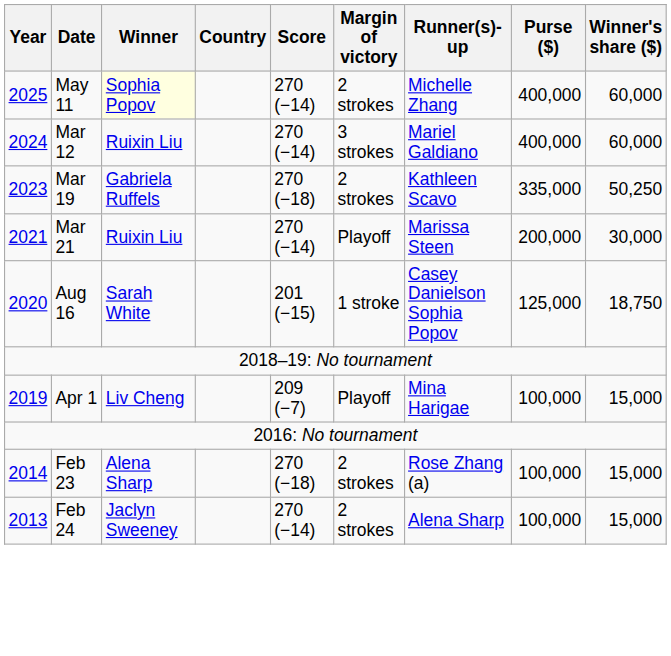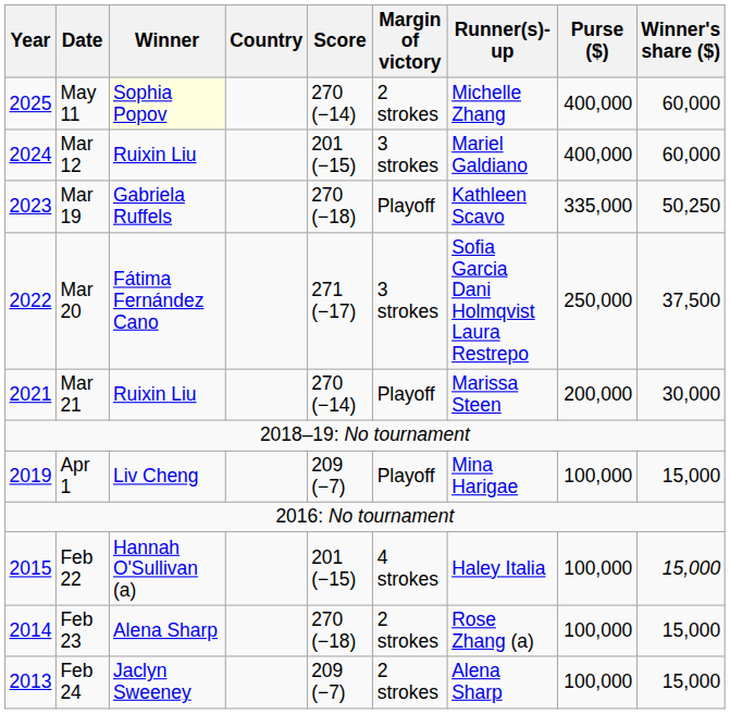 <table class="wikitable">
 <tr>
 <th>Year</th>
 <th>Date</th>
 <th>Winner</th>
 <th>Country</th>
 <th>Score</th>
 <th>Margin of<br>victory</th>
 <th>Runner(s)-up</th>
 <th>Purse ($)</th>
 <th>Winner's<br>share ($)</th>
 </tr>
 <tr>
 <td><a href='#'>2025</a></td>
 <td>May 11</td>
 <td style="background: lightyellow;"><a href='#'>Sophia Popov</a></td>
 <td></td>
 <td>270 (−14)</td>
 <td>2 strokes</td>
 <td> <a href='#'>Michelle Zhang</a></td>
 <td align=right>400,000</td>
 <td align=right>60,000</td>
 </tr>
 <tr>
 <td><a href='#'>2024</a></td>
 <td>Mar 12</td>
 <td><a href='#'>Ruixin Liu</a></td>
 <td></td>
-<td>270 (−14)</td>
+<td>201 (−15)</td>
 <td>3 strokes</td>
 <td> <a href='#'>Mariel Galdiano</a></td>
 <td align=right>400,000</td>
 <td align=right>60,000</td>
 </tr>
 <tr>
 <td><a href='#'>2023</a></td>
 <td>Mar 19</td>
 <td><a href='#'>Gabriela Ruffels</a></td>
 <td></td>
 <td>270 (−18)</td>
-<td>2 strokes</td>
+<td>Playoff</td>
 <td> <a href='#'>Kathleen Scavo</a></td>
 <td align=right>335,000</td>
 <td align=right>50,250</td>
+</tr>
+<tr>
+<td><a href='#'>2022</a></td>
+<td>Mar 20</td>
+<td><a href='#'>Fátima Fernández Cano</a></td>
+<td></td>
+<td>271 (−17)</td>
+<td>3 strokes</td>
+<td> <a href='#'>Sofia Garcia</a><br> <a href='#'>Dani Holmqvist</a><br> <a href='#'>Laura Restrepo</a></td>
+<td align=right>250,000</td>
+<td align=right>37,500</td>
 </tr>
 <tr>
 <td><a href='#'>2021</a></td>
 <td>Mar 21</td>
 <td><a href='#'>Ruixin Liu</a></td>
 <td></td>
 <td>270 (−14)</td>
 <td>Playoff</td>
 <td> <a href='#'>Marissa Steen</a></td>
 <td align=right>200,000</td>
 <td align=right>30,000</td>
-</tr>
-<tr>
-<td><a href='#'>2020</a></td>
-<td>Aug 16</td>
-<td><a href='#'>Sarah White</a></td>
-<td></td>
-<td>201 (−15)</td>
-<td>1 stroke</td>
-<td> <a href='#'>Casey Danielson</a><br> <a href='#'>Sophia Popov</a></td>
-<td align=right>125,000</td>
-<td align=right>18,750</td>
 </tr>
 <tr>
 <td colspan=9 align=center>2018–19: <em>No tournament</em></td>
 </tr>
 <tr>
 <td><a href='#'>2019</a></td>
 <td>Apr 1</td>
 <td><a href='#'>Liv Cheng</a></td>
 <td></td>
 <td>209 (−7)</td>
 <td>Playoff</td>
 <td> <a href='#'>Mina Harigae</a></td>
 <td align=right>100,000</td>
 <td align=right>15,000</td>
 </tr>
 <tr>
 <td colspan=9 align=center>2016: <em>No tournament</em></td>
 </tr>
 <tr>
+<td><a href='#'>2015</a></td>
+<td>Feb 22</td>
+<td><a href='#'>Hannah O'Sullivan</a> (a)</td>
+<td></td>
+<td>201 (−15)</td>
+<td>4 strokes</td>
+<td> <a href='#'>Haley Italia</a></td>
+<td align=right>100,000</td>
+<td align=right><em>15,000</em></td>
+</tr>
+<tr>
 <td><a href='#'>2014</a></td>
 <td>Feb 23</td>
 <td><a href='#'>Alena Sharp</a></td>
 <td></td>
 <td>270 (−18)</td>
 <td>2 strokes</td>
 <td> <a href='#'>Rose Zhang</a> (a)</td>
 <td align=right>100,000</td>
 <td align=right>15,000</td>
 </tr>
 <tr>
 <td><a href='#'>2013</a></td>
 <td>Feb 24</td>
 <td><a href='#'>Jaclyn Sweeney</a></td>
 <td></td>
-<td>270 (−14)</td>
+<td>209 (−7)</td>
 <td>2 strokes</td>
 <td> <a href='#'>Alena Sharp</a></td>
 <td align=right>100,000</td>
 <td align=right>15,000</td>
 </tr>
 </table>
